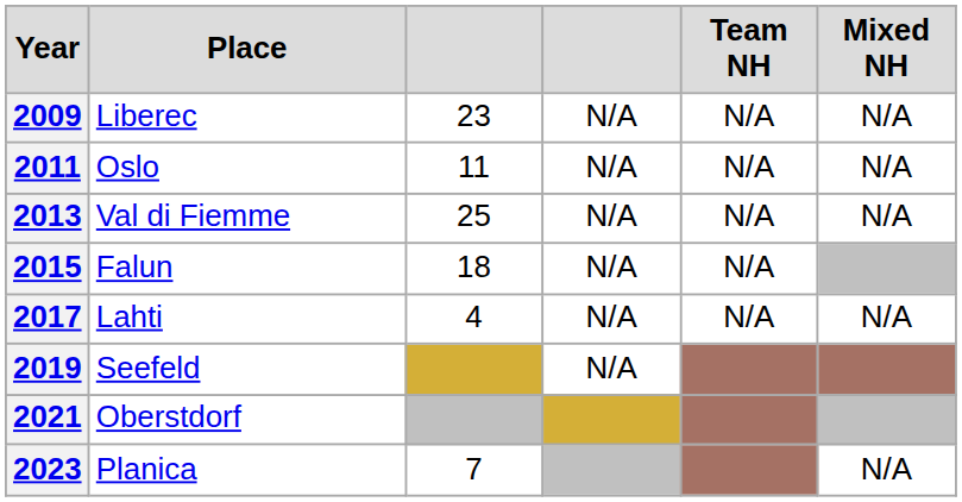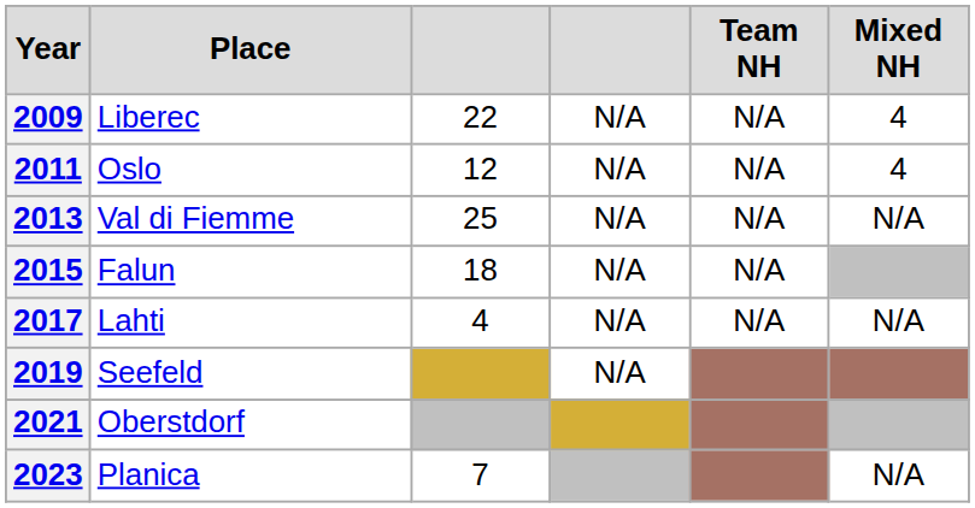 <table class="wikitable plainrowheaders" style="background:#fff; font-size:86%; line-height:16px; border:gray solid 1px; border-collapse:collapse;">
 <tr style="background:#ccc; text-align:center;">
 <th scope="col" style="background:#dcdcdc; width:25px;">Year</th>
 <th scope="col" style="background:#dcdcdc; width:135px;">Place</th>
 <th scope="col" style="background:#dcdcdc; width:55px;"></th>
 <th scope="col" style="background:#dcdcdc; width:55px;"></th>
 <th scope="col" style="background:#dcdcdc; width:55px;">Team NH</th>
 <th scope="col" style="background:#dcdcdc; width:55px;">Mixed NH</th>
 </tr>
 <tr>
 <th scope=row align=center><a href='#'>2009</a></th>
 <td> <a href='#'>Liberec</a></td>
-<td align=center>23</td>
+<td align=center>22</td>
 <td align=center>N/A</td>
 <td align=center>N/A</td>
-<td align=center>N/A</td>
+<td align=center>4</td>
 </tr>
 <tr>
 <th scope=row align=center><a href='#'>2011</a></th>
 <td> <a href='#'>Oslo</a></td>
-<td align=center>11</td>
+<td align=center>12</td>
 <td align=center>N/A</td>
 <td align=center>N/A</td>
-<td align=center>N/A</td>
+<td align=center>4</td>
 </tr>
 <tr>
 <th scope=row align=center><a href='#'>2013</a></th>
 <td> <a href='#'>Val di Fiemme</a></td>
 <td align=center>25</td>
 <td align=center>N/A</td>
 <td align=center>N/A</td>
 <td align=center>N/A</td>
 </tr>
 <tr>
 <th scope=row align=center><a href='#'>2015</a></th>
 <td> <a href='#'>Falun</a></td>
 <td align=center>18</td>
 <td align=center>N/A</td>
 <td align=center>N/A</td>
 <td align=center bgcolor=silver></td>
 </tr>
 <tr>
 <th scope=row align=center><a href='#'>2017</a></th>
 <td> <a href='#'>Lahti</a></td>
 <td align=center>4</td>
 <td align=center>N/A</td>
 <td align=center>N/A</td>
 <td align=center>N/A</td>
 </tr>
 <tr>
 <th scope=row align=center><a href='#'>2019</a></th>
 <td> <a href='#'>Seefeld</a></td>
 <td align=center bgcolor=#D4AF37></td>
 <td align=center>N/A</td>
 <td align=center bgcolor=#A57164></td>
 <td align=center bgcolor=#A57164></td>
 </tr>
 <tr>
 <th scope=row align=center><a href='#'>2021</a></th>
 <td> <a href='#'>Oberstdorf</a></td>
 <td align=center bgcolor=silver></td>
 <td align=center bgcolor=#D4AF37></td>
 <td align=center bgcolor=#A57164></td>
 <td align=center bgcolor=silver></td>
 </tr>
 <tr>
 <th scope=row align=center><a href='#'>2023</a></th>
 <td> <a href='#'>Planica</a></td>
 <td align=center>7</td>
 <td align=center bgcolor=silver></td>
 <td align=center bgcolor=#A57164></td>
 <td align=center>N/A</td>
 </tr>
 </table>
